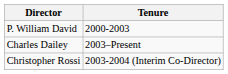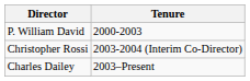 <table class="wikitable">
 <tr>
 <th>Director</th>
 <th>Tenure</th>
 </tr>
 <tr>
 <td>P. William David</td>
 <td>2000-2003</td>
 </tr>
 <tr>
+<td>Christopher Rossi</td>
+<td>2003-2004 (Interim Co-Director)</td>
+</tr>
+<tr>
 <td>Charles Dailey</td>
 <td>2003–Present</td>
 </tr>
-<tr>
-<td>Christopher Rossi</td>
-<td>2003-2004 (Interim Co-Director)</td>
-</tr>
 </table>
